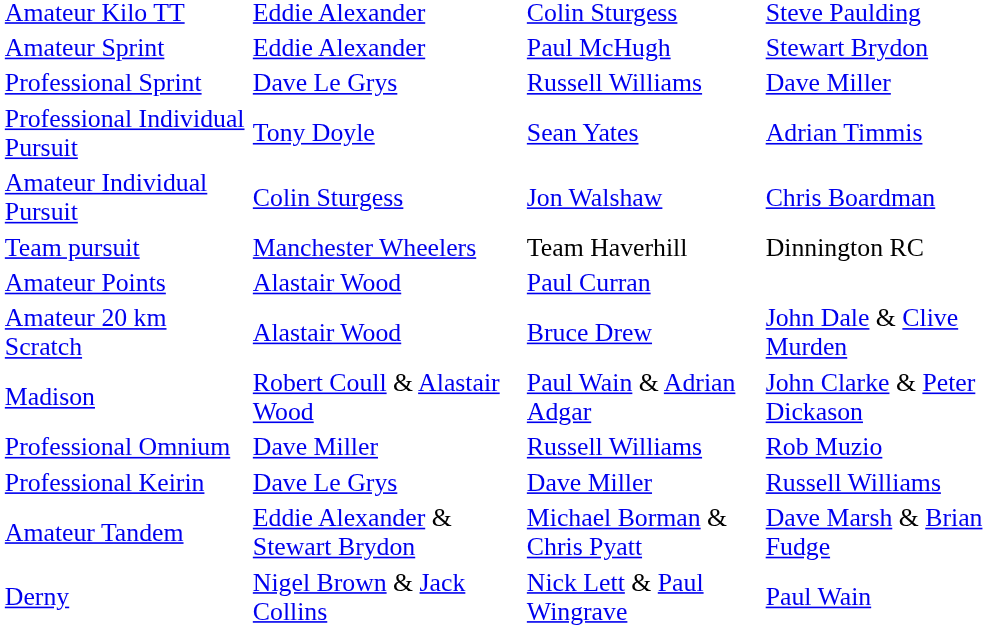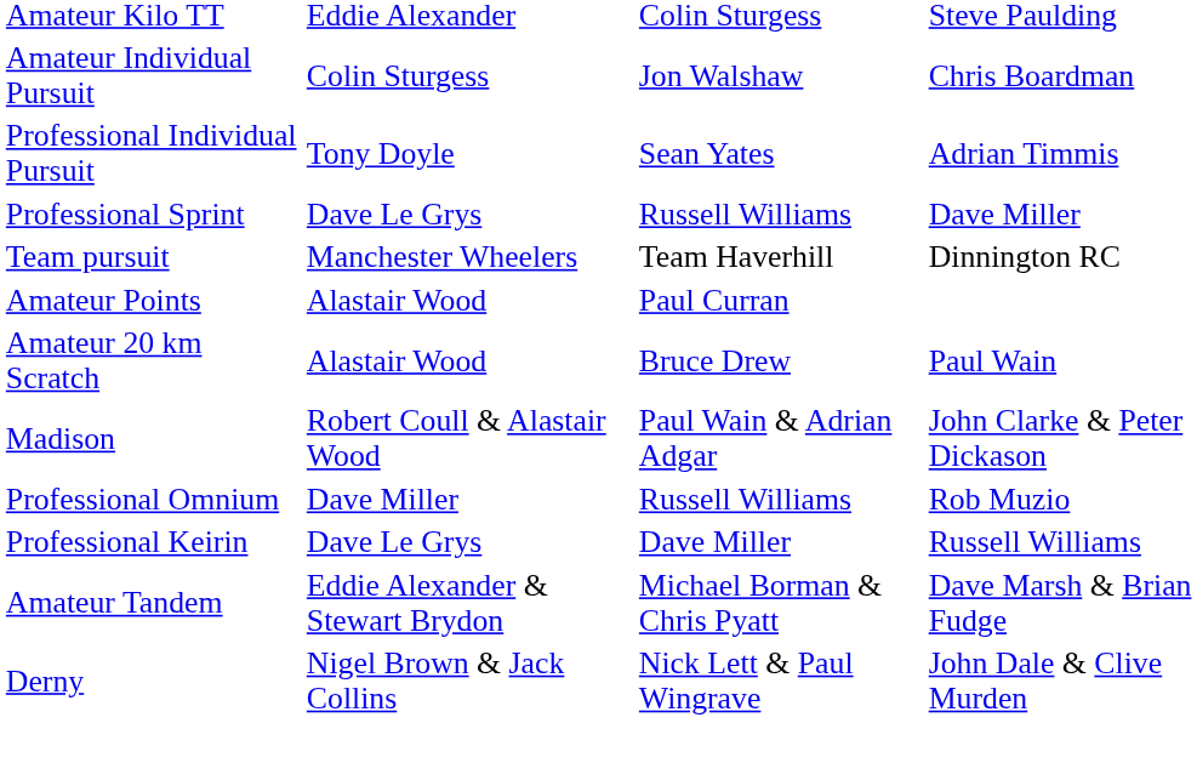 <table>
 <tr style="background:#ccc;">
 </tr>
 <tr>
 <td><a href='#'>Amateur Kilo TT</a></td>
 <td><a href='#'>Eddie Alexander</a></td>
 <td><a href='#'>Colin Sturgess</a></td>
 <td><a href='#'>Steve Paulding</a></td>
 </tr>
 <tr>
-<td><a href='#'>Amateur Sprint</a></td>
-<td><a href='#'>Eddie Alexander</a></td>
-<td><a href='#'>Paul McHugh</a></td>
-<td><a href='#'>Stewart Brydon</a></td>
-</tr>
-<tr>
-<td><a href='#'>Professional Sprint</a></td>
-<td><a href='#'>Dave Le Grys</a></td>
-<td><a href='#'>Russell Williams</a></td>
-<td><a href='#'>Dave Miller</a></td>
+<td><a href='#'>Amateur Individual Pursuit</a></td>
+<td><a href='#'>Colin Sturgess</a></td>
+<td><a href='#'>Jon Walshaw</a></td>
+<td><a href='#'>Chris Boardman</a></td>
 </tr>
 <tr>
 <td><a href='#'>Professional Individual Pursuit</a></td>
 <td><a href='#'>Tony Doyle</a></td>
 <td><a href='#'>Sean Yates</a></td>
 <td><a href='#'>Adrian Timmis</a></td>
 </tr>
 <tr>
-<td><a href='#'>Amateur Individual Pursuit</a></td>
-<td><a href='#'>Colin Sturgess</a></td>
-<td><a href='#'>Jon Walshaw</a></td>
-<td><a href='#'>Chris Boardman</a></td>
+<td><a href='#'>Professional Sprint</a></td>
+<td><a href='#'>Dave Le Grys</a></td>
+<td><a href='#'>Russell Williams</a></td>
+<td><a href='#'>Dave Miller</a></td>
 </tr>
 <tr>
 <td><a href='#'>Team pursuit</a></td>
 <td><a href='#'>Manchester Wheelers</a></td>
 <td>Team Haverhill</td>
 <td>Dinnington RC</td>
 </tr>
 <tr>
 <td><a href='#'>Amateur Points</a></td>
 <td><a href='#'>Alastair Wood</a></td>
 <td><a href='#'>Paul Curran</a></td>
 <td></td>
 </tr>
 <tr>
 <td><a href='#'>Amateur 20 km Scratch</a></td>
 <td><a href='#'>Alastair Wood</a></td>
 <td><a href='#'>Bruce Drew</a></td>
-<td><a href='#'>John Dale</a> & <a href='#'>Clive Murden</a></td>
+<td><a href='#'>Paul Wain</a></td>
 </tr>
 <tr>
 <td><a href='#'>Madison</a></td>
 <td><a href='#'>Robert Coull</a> & <a href='#'>Alastair Wood</a></td>
 <td><a href='#'>Paul Wain</a> & <a href='#'>Adrian Adgar</a></td>
 <td><a href='#'>John Clarke</a> & <a href='#'>Peter Dickason</a></td>
 </tr>
 <tr>
 <td><a href='#'>Professional Omnium</a></td>
 <td><a href='#'>Dave Miller</a></td>
 <td><a href='#'>Russell Williams</a></td>
 <td><a href='#'>Rob Muzio</a></td>
 </tr>
 <tr>
 <td><a href='#'>Professional Keirin</a></td>
 <td><a href='#'>Dave Le Grys</a></td>
 <td><a href='#'>Dave Miller</a></td>
 <td><a href='#'>Russell Williams</a></td>
 </tr>
 <tr>
 <td><a href='#'>Amateur Tandem</a></td>
 <td><a href='#'>Eddie Alexander</a> & <a href='#'>Stewart Brydon</a></td>
 <td><a href='#'>Michael Borman</a> & <a href='#'>Chris Pyatt</a></td>
 <td><a href='#'>Dave Marsh</a> & <a href='#'>Brian Fudge</a></td>
 </tr>
 <tr>
 <td><a href='#'>Derny</a></td>
 <td><a href='#'>Nigel Brown</a> & <a href='#'>Jack Collins</a></td>
 <td><a href='#'>Nick Lett</a> & <a href='#'>Paul Wingrave</a></td>
-<td><a href='#'>Paul Wain</a></td>
+<td><a href='#'>John Dale</a> & <a href='#'>Clive Murden</a></td>
 </tr>
 </table>
